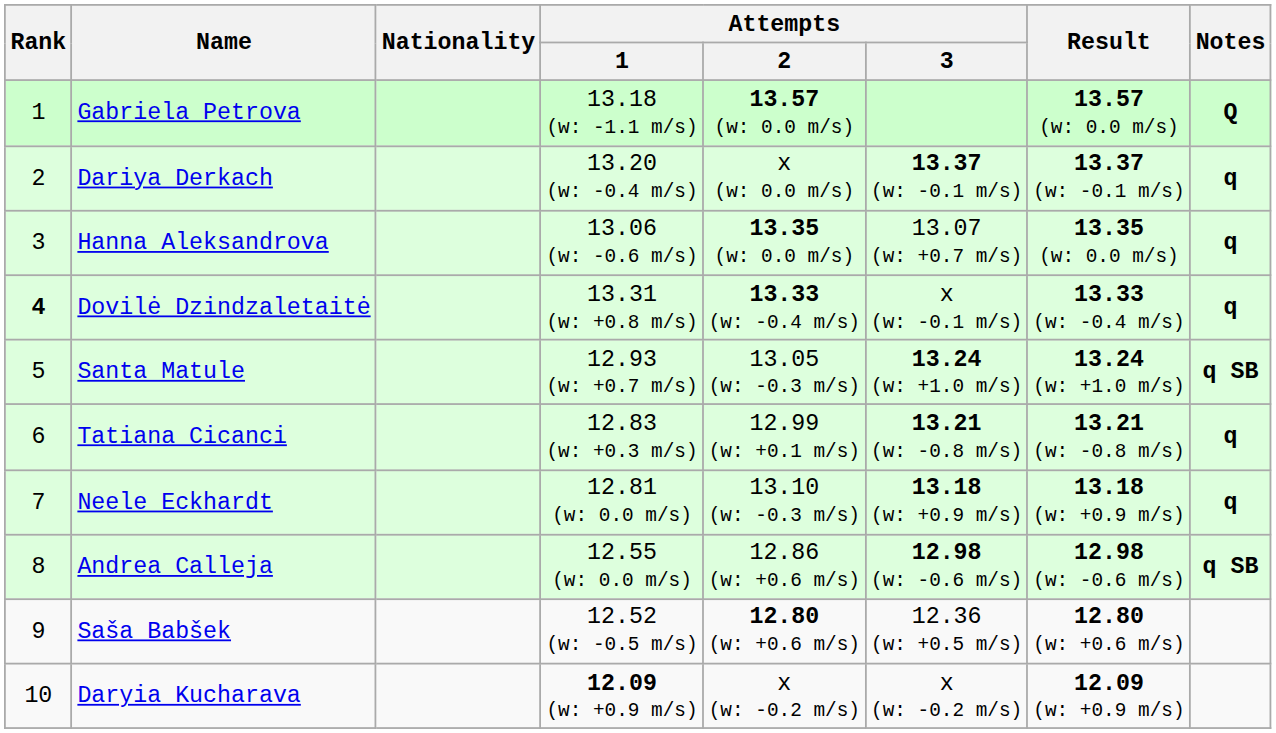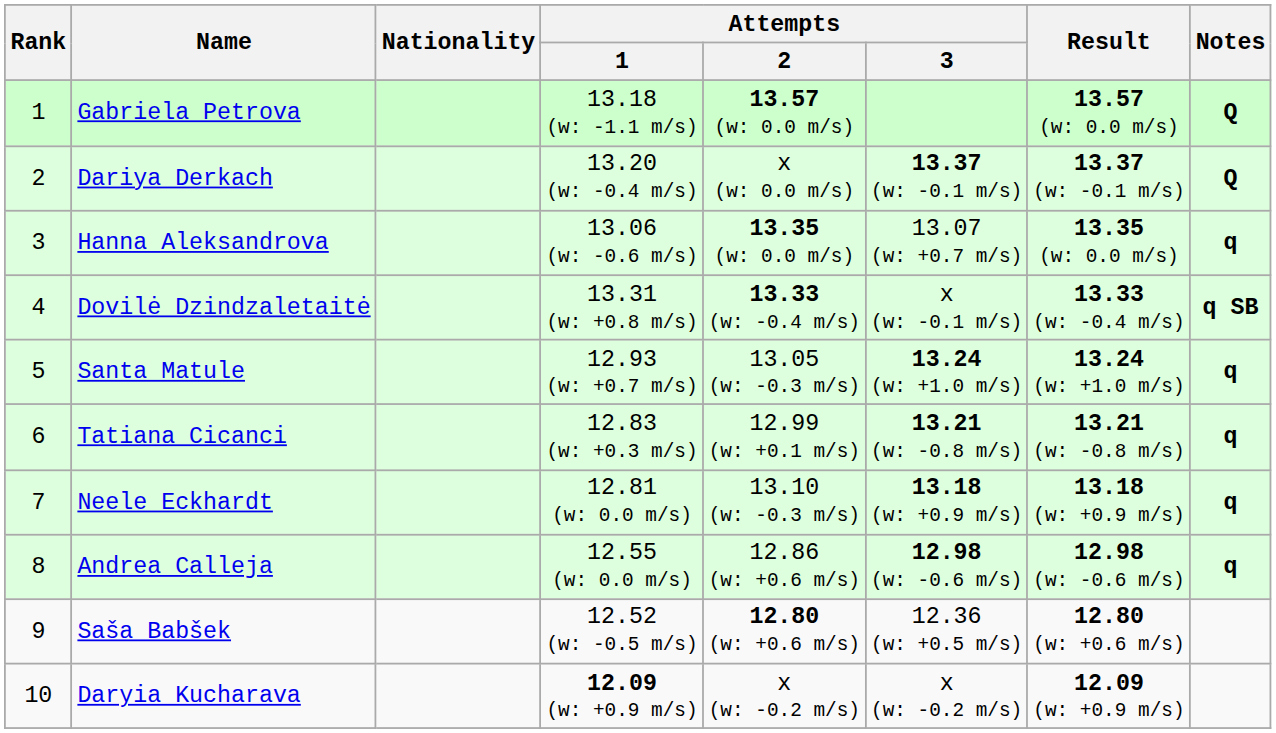 <table class="wikitable sortable" style="text-align:center">
 <tr>
 <th rowspan=2>Rank</th>
 <th rowspan=2>Name</th>
 <th rowspan=2>Nationality</th>
 <th colspan=3>Attempts</th>
 <th rowspan=2>Result</th>
 <th rowspan=2>Notes</th>
 </tr>
 <tr>
 <th>1</th>
 <th>2</th>
 <th>3</th>
 </tr>
 <tr bgcolor=ccffcc>
 <td>1</td>
 <td align=left><a href='#'>Gabriela Petrova</a></td>
 <td align=left></td>
 <td>13.18 <br><small>(w: -1.1 m/s)</small></td>
 <td><strong>13.57</strong> <br><small>(w: 0.0 m/s)</small></td>
 <td></td>
 <td><strong>13.57</strong> <br><small>(w: 0.0 m/s)</small></td>
 <td><strong>Q</strong></td>
 </tr>
 <tr bgcolor=ddffdd>
 <td>2</td>
 <td align=left><a href='#'>Dariya Derkach</a></td>
 <td align=left></td>
 <td>13.20 <br><small>(w: -0.4 m/s)</small></td>
 <td>x <br><small>(w: 0.0 m/s)</small></td>
 <td><strong>13.37</strong> <br><small>(w: -0.1 m/s)</small></td>
 <td><strong>13.37</strong> <br><small>(w: -0.1 m/s)</small></td>
-<td><strong>q</strong></td>
+<td><strong>Q</strong></td>
 </tr>
 <tr bgcolor=ddffdd>
 <td>3</td>
 <td align=left><a href='#'>Hanna Aleksandrova</a></td>
 <td align=left></td>
 <td>13.06 <br><small>(w: -0.6 m/s)</small></td>
 <td><strong>13.35</strong> <br><small>(w: 0.0 m/s)</small></td>
 <td>13.07 <br><small>(w: +0.7 m/s)</small></td>
 <td><strong>13.35</strong> <br><small>(w: 0.0 m/s)</small></td>
 <td><strong>q</strong></td>
 </tr>
 <tr bgcolor=ddffdd>
-<td><strong>4</strong></td>
+<td>4</td>
 <td align=left><a href='#'>Dovilė Dzindzaletaitė</a></td>
 <td align=left></td>
 <td>13.31 <br><small>(w: +0.8 m/s)</small></td>
 <td><strong>13.33</strong> <br><small>(w: -0.4 m/s)</small></td>
 <td>x <br><small>(w: -0.1 m/s)</small></td>
 <td><strong>13.33</strong> <br><small>(w: -0.4 m/s)</small></td>
-<td><strong>q</strong></td>
+<td><strong>q SB</strong></td>
 </tr>
 <tr bgcolor=ddffdd>
 <td>5</td>
 <td align=left><a href='#'>Santa Matule</a></td>
 <td align=left></td>
 <td>12.93 <br><small>(w: +0.7 m/s)</small></td>
 <td>13.05 <br><small>(w: -0.3 m/s)</small></td>
 <td><strong>13.24</strong> <br><small>(w: +1.0 m/s)</small></td>
 <td><strong>13.24</strong> <br><small>(w: +1.0 m/s)</small></td>
-<td><strong>q SB</strong></td>
+<td><strong>q</strong></td>
 </tr>
 <tr bgcolor=ddffdd>
 <td>6</td>
 <td align=left><a href='#'>Tatiana Cicanci</a></td>
 <td align=left></td>
 <td>12.83 <br><small>(w: +0.3 m/s)</small></td>
 <td>12.99 <br><small>(w: +0.1 m/s)</small></td>
 <td><strong>13.21</strong> <br><small>(w: -0.8 m/s)</small></td>
 <td><strong>13.21</strong> <br><small>(w: -0.8 m/s)</small></td>
 <td><strong>q</strong></td>
 </tr>
 <tr bgcolor=ddffdd>
 <td>7</td>
 <td align=left><a href='#'>Neele Eckhardt</a></td>
 <td align=left></td>
 <td>12.81 <br><small>(w: 0.0 m/s)</small></td>
 <td>13.10 <br><small>(w: -0.3 m/s)</small></td>
 <td><strong>13.18</strong> <br><small>(w: +0.9 m/s)</small></td>
 <td><strong>13.18</strong> <br><small>(w: +0.9 m/s)</small></td>
 <td><strong>q</strong></td>
 </tr>
 <tr bgcolor=ddffdd>
 <td>8</td>
 <td align=left><a href='#'>Andrea Calleja</a></td>
 <td align=left></td>
 <td>12.55 <br><small>(w: 0.0 m/s)</small></td>
 <td>12.86 <br><small>(w: +0.6 m/s)</small></td>
 <td><strong>12.98</strong> <br><small>(w: -0.6 m/s)</small></td>
 <td><strong>12.98</strong> <br><small>(w: -0.6 m/s)</small></td>
-<td><strong>q SB</strong></td>
+<td><strong>q</strong></td>
 </tr>
 <tr>
 <td>9</td>
 <td align=left><a href='#'>Saša Babšek</a></td>
 <td align=left></td>
 <td>12.52 <br><small>(w: -0.5 m/s)</small></td>
 <td><strong>12.80</strong> <br><small>(w: +0.6 m/s)</small></td>
 <td>12.36 <br><small>(w: +0.5 m/s)</small></td>
 <td><strong>12.80</strong> <br><small>(w: +0.6 m/s)</small></td>
 <td></td>
 </tr>
 <tr>
 <td>10</td>
 <td align=left><a href='#'>Daryia Kucharava</a></td>
 <td align=left></td>
 <td><strong>12.09</strong> <br><small>(w: +0.9 m/s)</small></td>
 <td>x <br><small>(w: -0.2 m/s)</small></td>
 <td>x <br><small>(w: -0.2 m/s)</small></td>
 <td><strong>12.09</strong> <br><small>(w: +0.9 m/s)</small></td>
 <td></td>
 </tr>
 </table>
